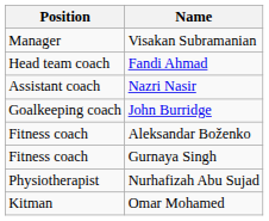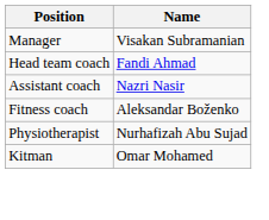 <table class="wikitable">
 <tr>
 <th>Position</th>
 <th>Name</th>
 </tr>
 <tr>
 <td>Manager</td>
 <td> Visakan Subramanian</td>
 </tr>
 <tr>
 <td>Head team coach</td>
 <td> <a href='#'>Fandi Ahmad</a></td>
 </tr>
 <tr>
 <td>Assistant coach</td>
 <td> <a href='#'>Nazri Nasir</a></td>
 </tr>
 <tr>
-<td>Goalkeeping coach</td>
-<td> <a href='#'>John Burridge</a></td>
-</tr>
-<tr>
 <td>Fitness coach</td>
 <td> Aleksandar Boženko</td>
-</tr>
-<tr>
-<td>Fitness coach</td>
-<td> Gurnaya Singh</td>
 </tr>
 <tr>
 <td>Physiotherapist</td>
 <td> Nurhafizah Abu Sujad</td>
 </tr>
 <tr>
 <td>Kitman</td>
 <td> Omar Mohamed</td>
 </tr>
 </table>
